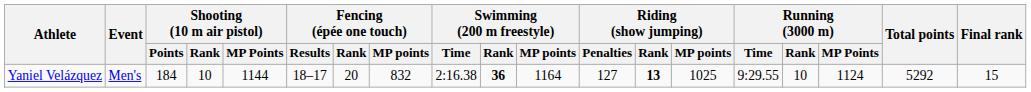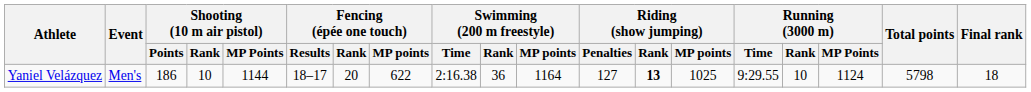 <table class="wikitable" style="font-size:90%">
 <tr>
 <th rowspan="2">Athlete</th>
 <th rowspan="2">Event</th>
 <th colspan=3>Shooting<br><span>(10 m air pistol)</span></th>
 <th colspan=3>Fencing<br><span>(épée one touch)</span></th>
 <th colspan=3>Swimming<br><span>(200 m freestyle)</span></th>
 <th colspan=3>Riding<br><span>(show jumping)</span></th>
 <th colspan=3>Running<br><span>(3000 m)</span></th>
 <th rowspan=2>Total points</th>
 <th rowspan=2>Final rank</th>
 </tr>
 <tr style="font-size:95%">
 <th>Points</th>
 <th>Rank</th>
 <th>MP Points</th>
 <th>Results</th>
 <th>Rank</th>
 <th>MP points</th>
 <th>Time</th>
 <th>Rank</th>
 <th>MP points</th>
 <th>Penalties</th>
 <th>Rank</th>
 <th>MP points</th>
 <th>Time</th>
 <th>Rank</th>
 <th>MP Points</th>
 </tr>
 <tr align=center>
 <td align=left><a href='#'>Yaniel Velázquez</a></td>
 <td align=left><a href='#'>Men's</a></td>
-<td>184</td>
+<td>186</td>
 <td>10</td>
 <td>1144</td>
 <td>18–17</td>
 <td>20</td>
-<td>832</td>
+<td>622</td>
 <td>2:16.38</td>
-<td><strong>36</strong></td>
+<td>36</td>
 <td>1164</td>
 <td>127</td>
 <td><strong>13</strong></td>
 <td>1025</td>
 <td>9:29.55</td>
 <td>10</td>
 <td>1124</td>
-<td>5292</td>
-<td>15</td>
+<td>5798</td>
+<td>18</td>
 </tr>
 </table>
